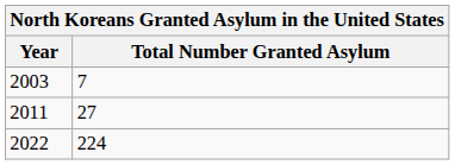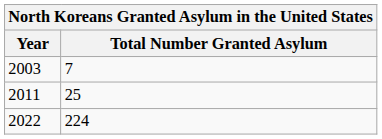 <table class="wikitable">
 <tr>
 <th colspan="2">North Koreans Granted Asylum in the United States</th>
 </tr>
 <tr>
 <th>Year</th>
 <th>Total Number Granted Asylum</th>
 </tr>
 <tr>
 <td>2003</td>
 <td>7</td>
 </tr>
 <tr>
 <td>2011</td>
-<td>27</td>
+<td>25</td>
 </tr>
 <tr>
 <td>2022</td>
 <td>224</td>
 </tr>
 </table>
